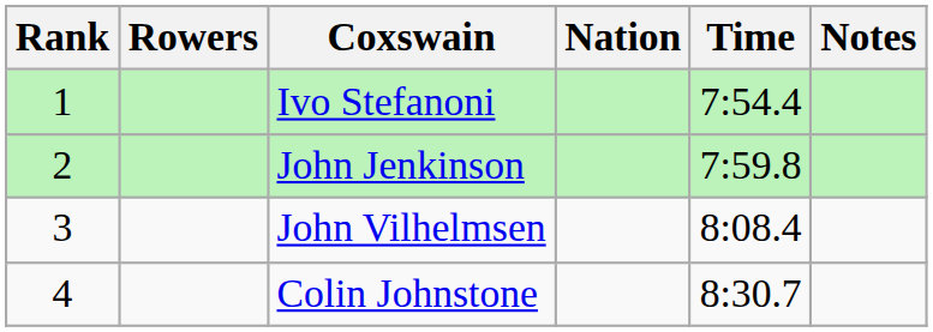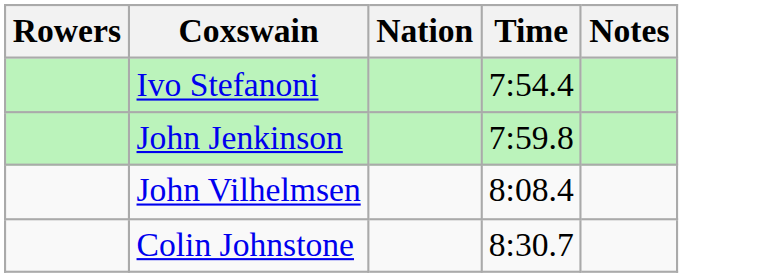 <table class="wikitable sortable" style="text-align:center">
 <tr>
-<th>Rank</th>
 <th>Rowers</th>
 <th>Coxswain</th>
 <th>Nation</th>
 <th>Time</th>
 <th>Notes</th>
 </tr>
 <tr bgcolor=bbf3bb>
-<td>1</td>
 <td align=left></td>
 <td align=left><a href='#'>Ivo Stefanoni</a></td>
 <td align=left></td>
 <td>7:54.4</td>
 <td></td>
 </tr>
 <tr bgcolor=bbf3bb>
-<td>2</td>
 <td align=left></td>
 <td align=left><a href='#'>John Jenkinson</a></td>
 <td align=left></td>
 <td>7:59.8</td>
 <td></td>
 </tr>
 <tr>
-<td>3</td>
 <td align=left></td>
 <td align=left><a href='#'>John Vilhelmsen</a></td>
 <td align=left></td>
 <td>8:08.4</td>
 <td></td>
 </tr>
 <tr>
-<td>4</td>
 <td align=left></td>
 <td align=left><a href='#'>Colin Johnstone</a></td>
 <td align=left></td>
 <td>8:30.7</td>
 <td></td>
 </tr>
 </table>
